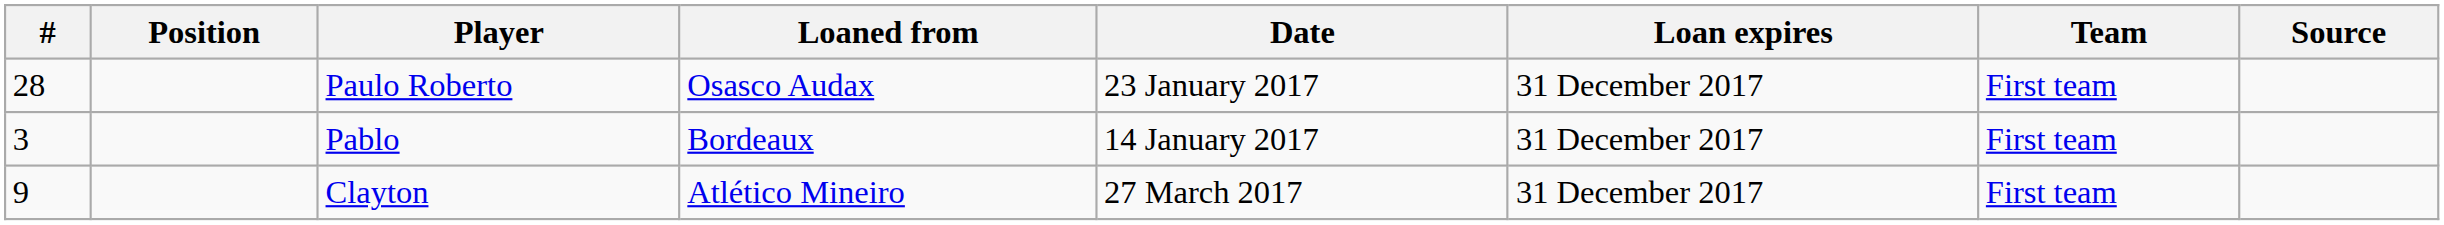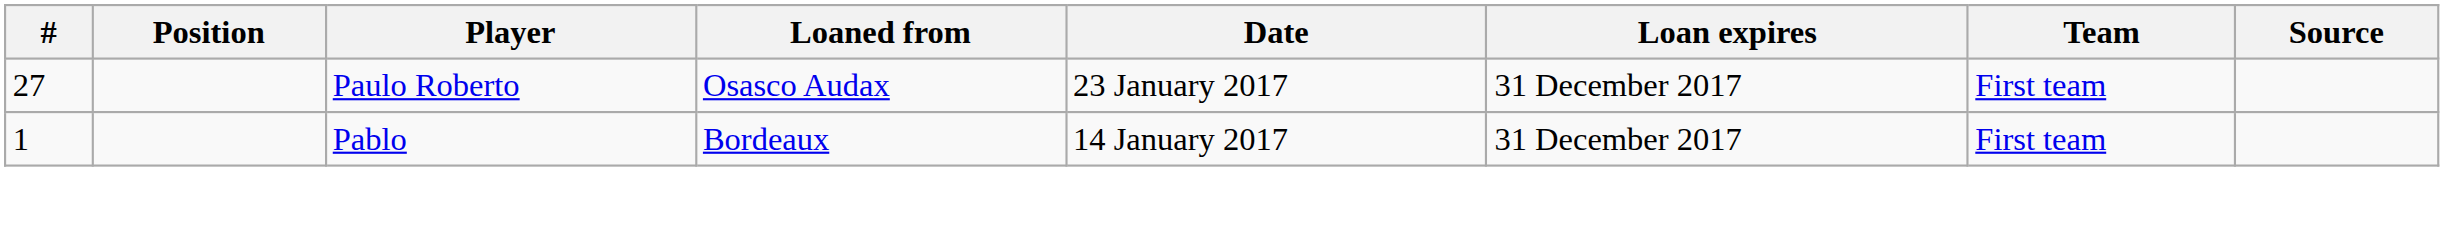 <table class="wikitable sortable" style="width:90%; text-align:center; font-size:95%; text-align:left;">
 <tr>
 <th>#</th>
 <th>Position</th>
 <th>Player</th>
 <th>Loaned from</th>
 <th>Date</th>
 <th>Loan expires</th>
 <th>Team</th>
 <th>Source</th>
 </tr>
 <tr>
-<td>28</td>
+<td>27</td>
 <td></td>
 <td> <a href='#'>Paulo Roberto</a></td>
 <td> <a href='#'>Osasco Audax</a></td>
 <td>23 January 2017</td>
 <td>31 December 2017 </td>
 <td><a href='#'>First team</a></td>
 <td></td>
 </tr>
 <tr>
-<td>3</td>
+<td>1</td>
 <td></td>
 <td> <a href='#'>Pablo</a></td>
 <td> <a href='#'>Bordeaux</a></td>
 <td>14 January 2017</td>
 <td>31 December 2017</td>
 <td><a href='#'>First team</a></td>
 <td></td>
 </tr>
-<tr>
-<td>9</td>
-<td></td>
-<td> <a href='#'>Clayton</a></td>
-<td> <a href='#'>Atlético Mineiro</a></td>
-<td>27 March 2017</td>
-<td>31 December 2017 </td>
-<td><a href='#'>First team</a></td>
-<td></td>
-</tr>
 </table>
